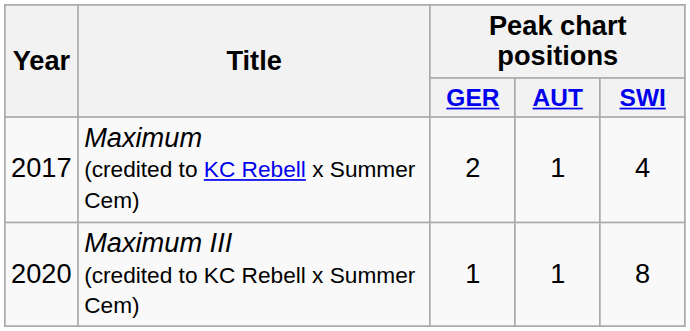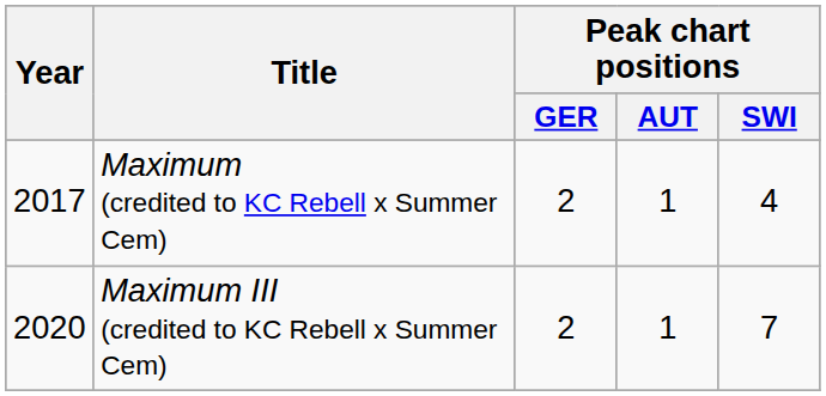 <table class="wikitable">
 <tr style="background: #eeeeee;">
 <th style="width: 20px;" rowspan="2">Year</th>
 <th style="width: 200px;" rowspan="2">Title</th>
 <th colspan="3">Peak chart positions</th>
 </tr>
 <tr style="background: #eeeeee;">
 <th scope="col" style="width:3em;font-size:90%;"><a href='#'>GER</a><br></th>
 <th scope="col" style="width:3em;font-size:90%;"><a href='#'>AUT</a><br></th>
 <th scope="col" style="width:3em;font-size:90%;"><a href='#'>SWI</a><br></th>
 </tr>
 <tr>
 <td>2017</td>
 <td><em>Maximum</em> <br><small>(credited to <a href='#'>KC Rebell</a> x Summer Cem)</small></td>
 <td align="center">2</td>
 <td align="center">1</td>
 <td align="center">4</td>
 </tr>
 <tr>
 <td>2020</td>
 <td><em>Maximum III</em> <br><small>(credited to KC Rebell x Summer Cem)</small></td>
+<td align="center">2</td>
 <td align="center">1</td>
-<td align="center">1</td>
-<td align="center">8</td>
+<td align="center">7</td>
 </tr>
 </table>
